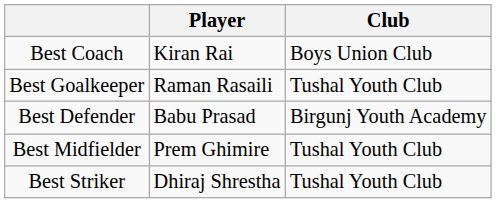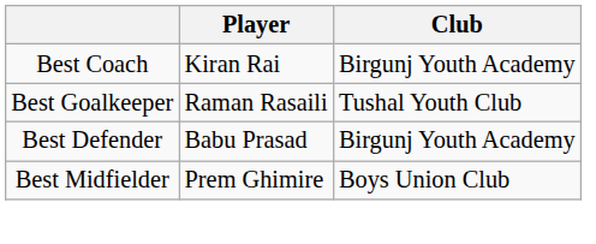 <table class="wikitable" style="text-align:center">
 <tr>
 <th></th>
 <th>Player</th>
 <th>Club</th>
 </tr>
 <tr>
 <td>Best Coach</td>
 <td align="left"> Kiran Rai</td>
-<td align="left">Boys Union Club</td>
+<td align="left">Birgunj Youth Academy</td>
 </tr>
 <tr>
 <td>Best Goalkeeper</td>
 <td align="left"> Raman Rasaili</td>
 <td align="left">Tushal Youth Club</td>
 </tr>
 <tr>
 <td>Best Defender</td>
 <td align="left"> Babu Prasad</td>
 <td align="left">Birgunj Youth Academy</td>
 </tr>
 <tr>
 <td>Best Midfielder</td>
 <td align="left"> Prem Ghimire</td>
-<td align="left">Tushal Youth Club</td>
-</tr>
-<tr>
-<td>Best Striker</td>
-<td align="left"> Dhiraj Shrestha</td>
-<td align="left">Tushal Youth Club</td>
+<td align="left">Boys Union Club</td>
 </tr>
 </table>
